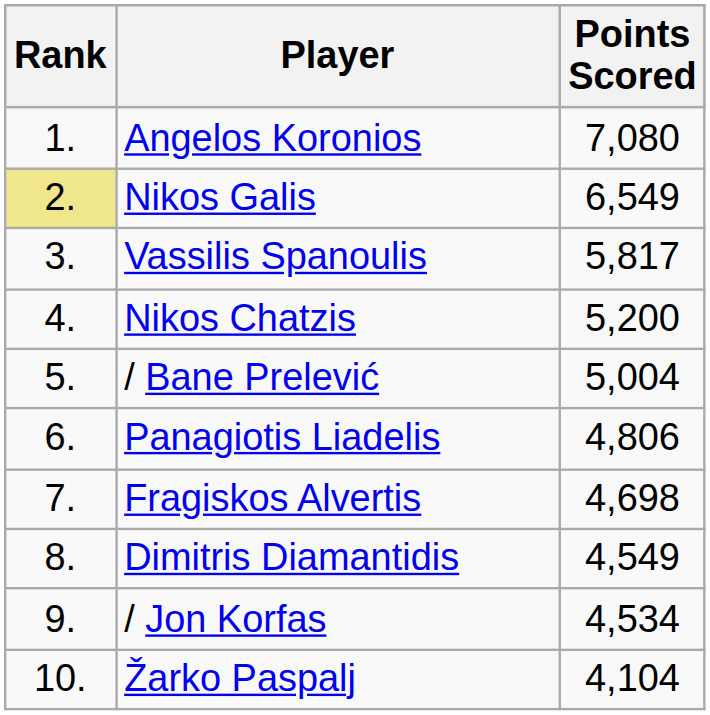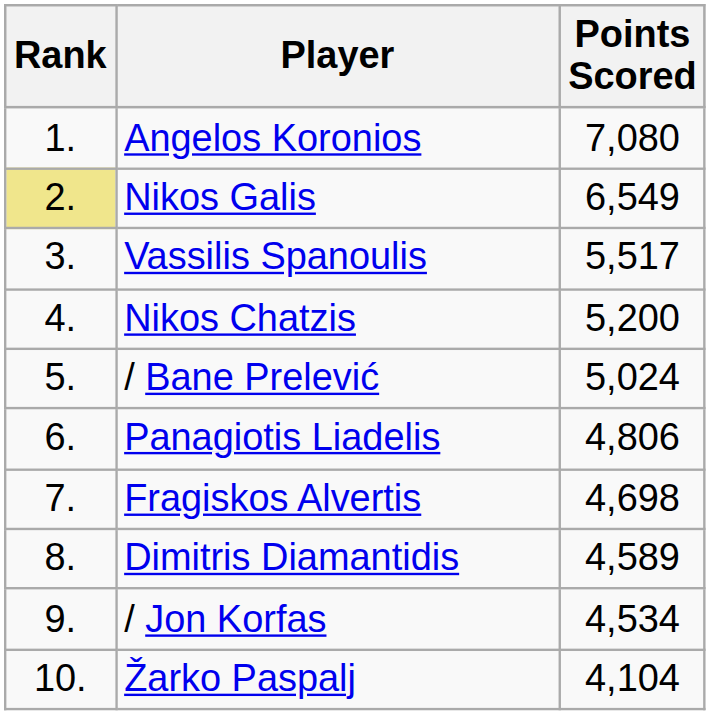 <table class="wikitable"  style="text-align:center;">
 <tr style="background:silver;">
 <th style="width:20px;">Rank</th>
 <th style="width:180px;">Player</th>
 <th style="width:50px;">Points Scored</th>
 </tr>
 <tr>
 <td>1.</td>
 <td style="text-align:left"> <a href='#'>Angelos Koronios</a></td>
 <td>7,080</td>
 </tr>
 <tr>
 <td style="background: khaki;">2.</td>
 <td style="text-align:left"> <a href='#'>Nikos Galis</a></td>
 <td>6,549</td>
 </tr>
 <tr>
 <td>3.</td>
 <td style="text-align:left"> <a href='#'>Vassilis Spanoulis</a></td>
-<td>5,817</td>
+<td>5,517</td>
 </tr>
 <tr>
 <td>4.</td>
 <td style="text-align:left"> <a href='#'>Nikos Chatzis</a></td>
 <td>5,200</td>
 </tr>
 <tr>
 <td>5.</td>
 <td style="text-align:left">/ <a href='#'>Bane Prelević</a></td>
-<td>5,004</td>
+<td>5,024</td>
 </tr>
 <tr>
 <td>6.</td>
 <td style="text-align:left"> <a href='#'>Panagiotis Liadelis</a></td>
 <td>4,806</td>
 </tr>
 <tr>
 <td>7.</td>
 <td style="text-align:left"> <a href='#'>Fragiskos Alvertis</a></td>
 <td>4,698</td>
 </tr>
 <tr>
 <td>8.</td>
 <td style="text-align:left"> <a href='#'>Dimitris Diamantidis</a></td>
-<td>4,549</td>
+<td>4,589</td>
 </tr>
 <tr>
 <td>9.</td>
 <td style="text-align:left">/ <a href='#'>Jon Korfas</a></td>
 <td>4,534</td>
 </tr>
 <tr>
 <td>10.</td>
 <td style="text-align:left"> <a href='#'>Žarko Paspalj</a></td>
 <td>4,104</td>
 </tr>
 </table>
